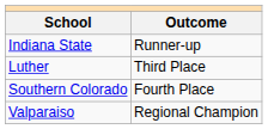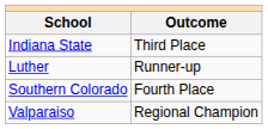 <table class="wikitable">
 <tr>
 <th colspan="3" style="background:#ffdead;"></th>
 </tr>
 <tr>
 <th>School</th>
 <th>Outcome</th>
 </tr>
 <tr>
 <td><a href='#'>Indiana State</a></td>
-<td>Runner-up</td>
+<td>Third Place</td>
 </tr>
 <tr>
 <td><a href='#'>Luther</a></td>
-<td>Third Place</td>
+<td>Runner-up</td>
 </tr>
 <tr>
 <td><a href='#'>Southern Colorado</a></td>
 <td>Fourth Place</td>
 </tr>
 <tr>
 <td><a href='#'>Valparaiso</a></td>
 <td>Regional Champion</td>
 </tr>
 </table>
